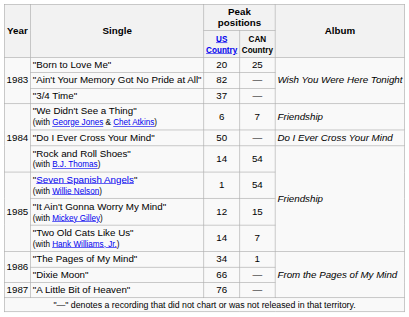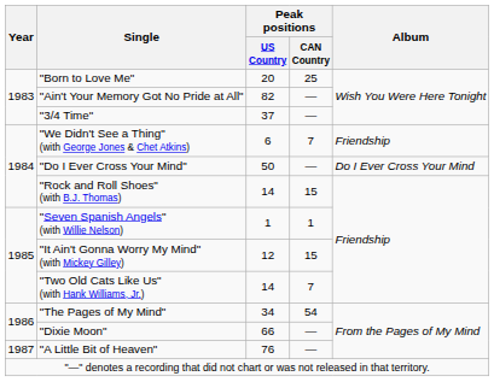 <table class="wikitable">
 <tr>
 <th rowspan="2">Year</th>
 <th rowspan="2">Single</th>
 <th colspan="2">Peak positions</th>
 <th rowspan="2">Album</th>
 </tr>
 <tr>
 <th width="50"><small><a href='#'>US Country</a></small><br></th>
 <th width="50"><small>CAN Country</small></th>
 </tr>
 <tr>
 <td rowspan="3">1983</td>
 <td>"Born to Love Me"</td>
 <td align="center">20</td>
 <td align="center">25</td>
 <td rowspan="3"><em>Wish You Were Here Tonight</em></td>
 </tr>
 <tr>
 <td>"Ain't Your Memory Got No Pride at All"</td>
 <td align="center">82</td>
 <td align="center">—</td>
 </tr>
 <tr>
 <td>"3/4 Time"</td>
 <td align="center">37</td>
 <td align="center">—</td>
 </tr>
 <tr>
 <td rowspan="3">1984</td>
 <td>"We Didn't See a Thing"<br><small>(with <a href='#'>George Jones</a> & <a href='#'>Chet Atkins</a>)</small></td>
 <td align="center">6</td>
 <td align="center">7</td>
 <td><em>Friendship</em></td>
 </tr>
 <tr>
 <td>"Do I Ever Cross Your Mind"</td>
 <td align="center">50</td>
 <td align="center">—</td>
 <td><em>Do I Ever Cross Your Mind</em></td>
 </tr>
 <tr>
 <td>"Rock and Roll Shoes"<br><small>(with <a href='#'>B.J. Thomas</a>)</small></td>
 <td align="center">14</td>
-<td align="center">54</td>
+<td align="center">15</td>
 <td rowspan="4"><em>Friendship</em></td>
 </tr>
 <tr>
 <td rowspan="3">1985</td>
 <td>"<a href='#'>Seven Spanish Angels</a>"<br><small>(with <a href='#'>Willie Nelson</a>)</small></td>
 <td align="center">1</td>
-<td align="center">54</td>
+<td align="center">1</td>
 </tr>
 <tr>
 <td>"It Ain't Gonna Worry My Mind"<br><small>(with <a href='#'>Mickey Gilley</a>)</small></td>
 <td align="center">12</td>
 <td align="center">15</td>
 </tr>
 <tr>
 <td>"Two Old Cats Like Us"<br><small>(with <a href='#'>Hank Williams, Jr.</a>)</small></td>
 <td align="center">14</td>
 <td align="center">7</td>
 </tr>
 <tr>
 <td rowspan="2">1986</td>
 <td>"The Pages of My Mind"</td>
 <td align="center">34</td>
-<td align="center">1</td>
+<td align="center">54</td>
 <td rowspan="3"><em>From the Pages of My Mind</em></td>
 </tr>
 <tr>
 <td>"Dixie Moon"</td>
 <td align="center">66</td>
 <td align="center">—</td>
 </tr>
 <tr>
 <td>1987</td>
 <td>"A Little Bit of Heaven"</td>
 <td align="center">76</td>
 <td align="center">—</td>
 </tr>
 <tr>
 <td align="center" colspan="5" style="font-size:90%">"—" denotes a recording that did not chart or was not released in that territory.</td>
 </tr>
 </table>
